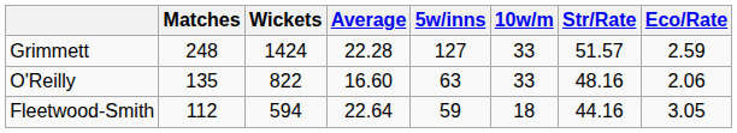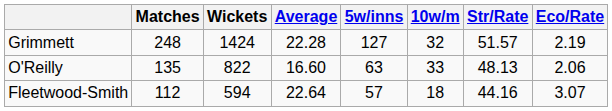 <table class="wikitable">
 <tr>
 <th></th>
 <th>Matches</th>
 <th>Wickets</th>
 <th><a href='#'>Average</a></th>
 <th><a href='#'>5w/inns</a></th>
 <th><a href='#'>10w/m</a></th>
 <th><a href='#'>Str/Rate</a></th>
 <th><a href='#'>Eco/Rate</a></th>
 </tr>
 <tr>
 <td>Grimmett</td>
 <td align=center>248</td>
 <td align=center>1424</td>
 <td align=center>22.28</td>
 <td align=center>127</td>
-<td align=center>33</td>
+<td align=center>32</td>
 <td align=center>51.57</td>
-<td align=center>2.59</td>
+<td align=center>2.19</td>
 </tr>
 <tr>
 <td>O'Reilly</td>
 <td align=center>135</td>
 <td align=center>822</td>
 <td align=center>16.60</td>
 <td align=center>63</td>
 <td align=center>33</td>
-<td align=center>48.16</td>
+<td align=center>48.13</td>
 <td align=center>2.06</td>
 </tr>
 <tr>
 <td>Fleetwood-Smith</td>
 <td align=center>112</td>
 <td align=center>594</td>
 <td align=center>22.64</td>
-<td align=center>59</td>
+<td align=center>57</td>
 <td align=center>18</td>
 <td align=center>44.16</td>
-<td align=center>3.05</td>
+<td align=center>3.07</td>
 </tr>
 <tr>
 </tr>
 </table>
